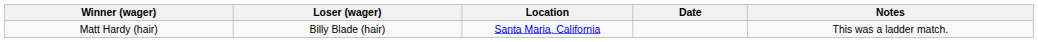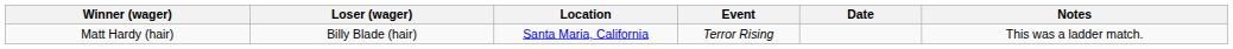 <table class="wikitable sortable" style="width:100%;text-align:center;">
 <tr>
 <th width=20%>Winner (wager)</th>
 <th width=20%>Loser (wager)</th>
 <th width=15%>Location</th>
+<th width=10%>Event</th>
 <th width=10%>Date</th>
 <th width=25% class="unsortable">Notes</th>
 </tr>
 <tr>
 <td>Matt Hardy (hair)</td>
 <td>Billy Blade (hair)</td>
 <td><a href='#'>Santa Maria, California</a></td>
+<td><em>Terror Rising</em></td>
 <td></td>
 <td>This was a ladder match.</td>
 </tr>
 </table>
